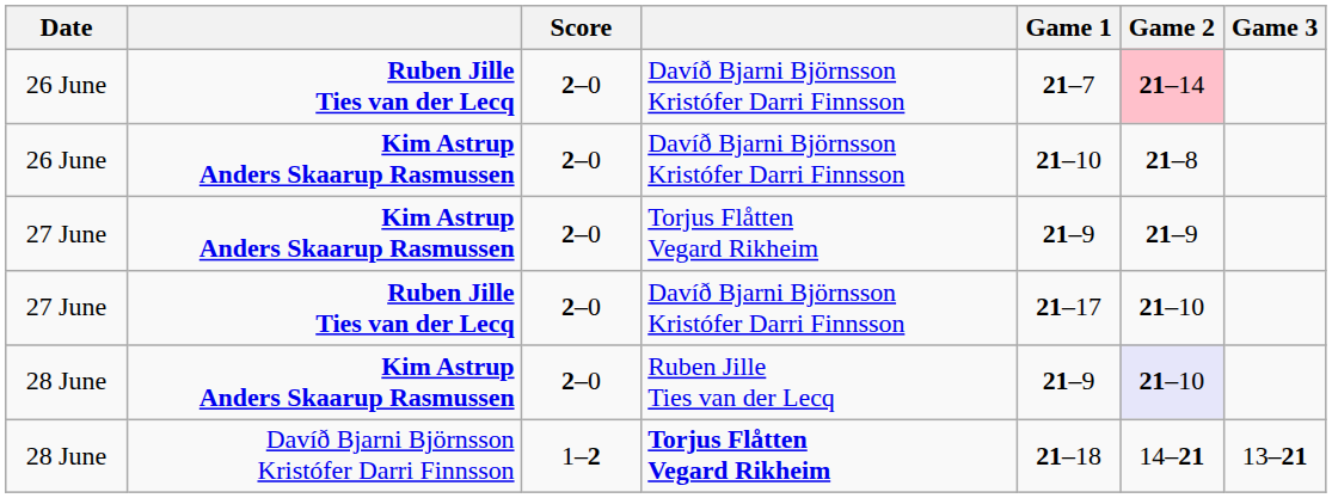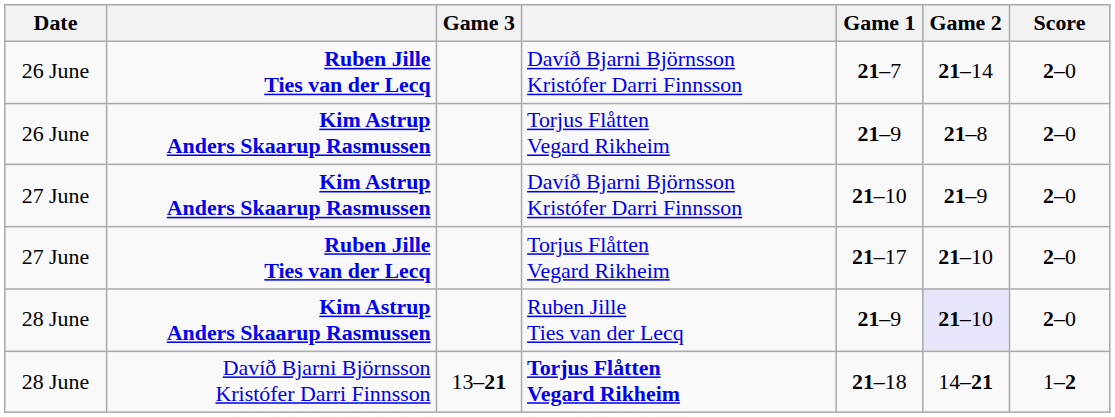 <table class="wikitable" style="text-align: center; font-size:90% ">
 <tr>
 <th width="60">Date</th>
 <th align="right" width="210"></th>
-<th width="60">Score</th>
+<th width="50">Game 3</th>
 <th align="left" width="200"></th>
 <th width="50">Game 1</th>
 <th width="50">Game 2</th>
-<th width="50">Game 3</th>
+<th width="60">Score</th>
 </tr>
 <tr>
 <td>26 June</td>
 <td align="right"><strong><a href='#'>Ruben Jille</a> <br><a href='#'>Ties van der Lecq</a> </strong></td>
-<td align="center"><strong>2</strong>–0</td>
+<td></td>
 <td align="left"> <a href='#'>Davíð Bjarni Björnsson</a><br> <a href='#'>Kristófer Darri Finnsson</a></td>
 <td><strong>21</strong>–7</td>
-<td style="background: pink;"><strong>21</strong>–14</td>
-<td></td>
+<td><strong>21</strong>–14</td>
+<td align="center"><strong>2</strong>–0</td>
 </tr>
 <tr>
 <td>26 June</td>
 <td align="right"><strong><a href='#'>Kim Astrup</a> <br><a href='#'>Anders Skaarup Rasmussen</a> </strong></td>
+<td></td>
+<td align="left"> <a href='#'>Torjus Flåtten</a><br> <a href='#'>Vegard Rikheim</a></td>
+<td><strong>21</strong>–9</td>
+<td><strong>21</strong>–8</td>
 <td align="center"><strong>2</strong>–0</td>
-<td align="left"> <a href='#'>Davíð Bjarni Björnsson</a><br> <a href='#'>Kristófer Darri Finnsson</a></td>
-<td><strong>21</strong>–10</td>
-<td><strong>21</strong>–8</td>
-<td></td>
 </tr>
 <tr>
 <td>27 June</td>
 <td align="right"><strong><a href='#'>Kim Astrup</a> <br><a href='#'>Anders Skaarup Rasmussen</a> </strong></td>
+<td></td>
+<td align="left"> <a href='#'>Davíð Bjarni Björnsson</a><br> <a href='#'>Kristófer Darri Finnsson</a></td>
+<td><strong>21</strong>–10</td>
+<td><strong>21</strong>–9</td>
 <td align="center"><strong>2</strong>–0</td>
-<td align="left"> <a href='#'>Torjus Flåtten</a><br> <a href='#'>Vegard Rikheim</a></td>
-<td><strong>21</strong>–9</td>
-<td><strong>21</strong>–9</td>
-<td></td>
 </tr>
 <tr>
 <td>27 June</td>
 <td align="right"><strong><a href='#'>Ruben Jille</a> <br><a href='#'>Ties van der Lecq</a> </strong></td>
-<td align="center"><strong>2</strong>–0</td>
-<td align="left"> <a href='#'>Davíð Bjarni Björnsson</a><br> <a href='#'>Kristófer Darri Finnsson</a></td>
+<td></td>
+<td align="left"> <a href='#'>Torjus Flåtten</a><br> <a href='#'>Vegard Rikheim</a></td>
 <td><strong>21</strong>–17</td>
 <td><strong>21</strong>–10</td>
-<td></td>
+<td align="center"><strong>2</strong>–0</td>
 </tr>
 <tr>
 <td>28 June</td>
 <td align="right"><strong><a href='#'>Kim Astrup</a></strong> <br><strong><a href='#'>Anders Skaarup Rasmussen</a></strong> </td>
-<td align="center"><strong>2</strong>–0</td>
+<td></td>
 <td align="left"> <a href='#'>Ruben Jille</a><br> <a href='#'>Ties van der Lecq</a></td>
 <td><strong>21</strong>–9</td>
 <td style="background: lavender;"><strong>21</strong>–10</td>
-<td></td>
+<td align="center"><strong>2</strong>–0</td>
 </tr>
 <tr>
 <td>28 June</td>
 <td align="right"><a href='#'>Davíð Bjarni Björnsson</a> <br><a href='#'>Kristófer Darri Finnsson</a> </td>
-<td align="center">1–<strong>2</strong></td>
+<td>13–<strong>21</strong></td>
 <td align="left"> <strong><a href='#'>Torjus Flåtten</a></strong><br> <strong><a href='#'>Vegard Rikheim</a></strong></td>
 <td><strong>21</strong>–18</td>
 <td>14–<strong>21</strong></td>
-<td>13–<strong>21</strong></td>
+<td align="center">1–<strong>2</strong></td>
 </tr>
 </table>
